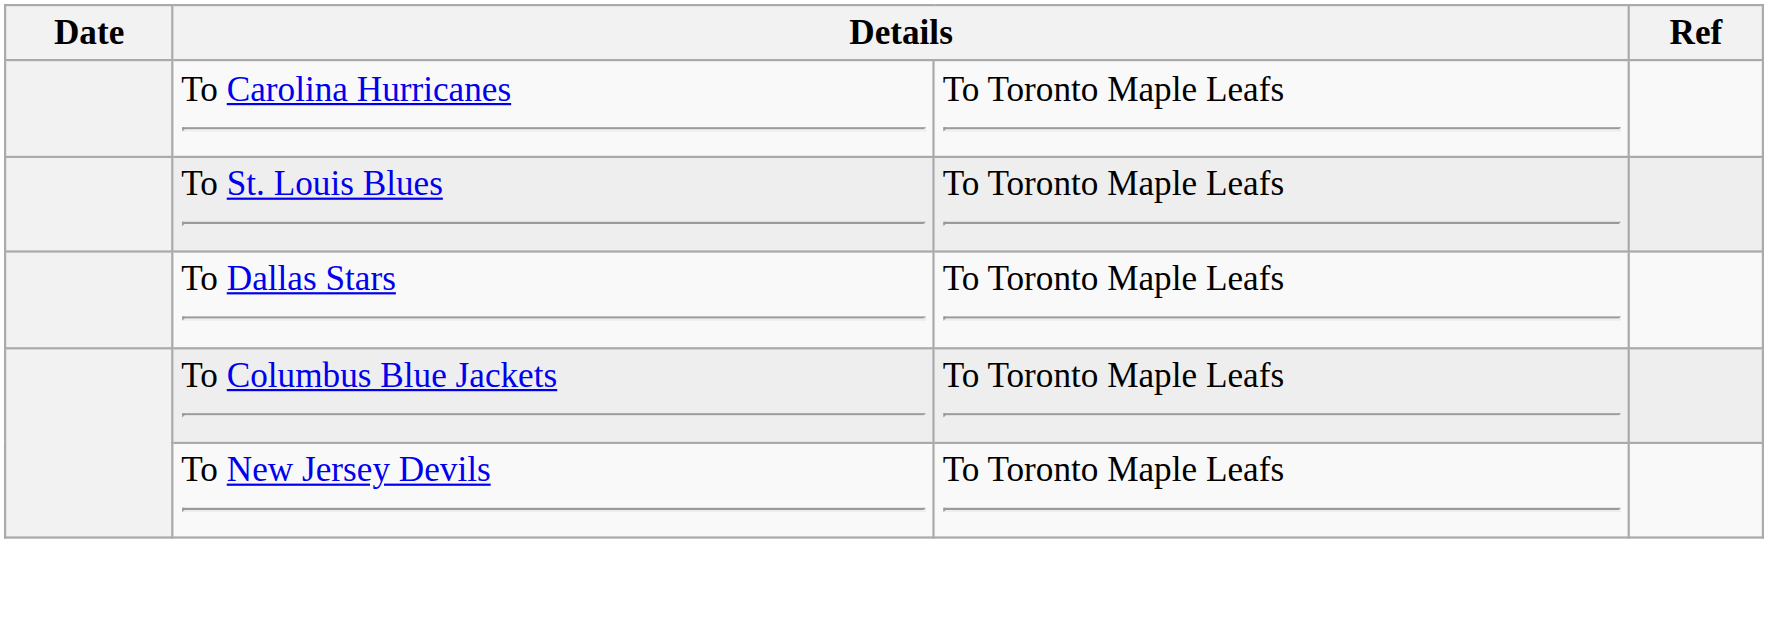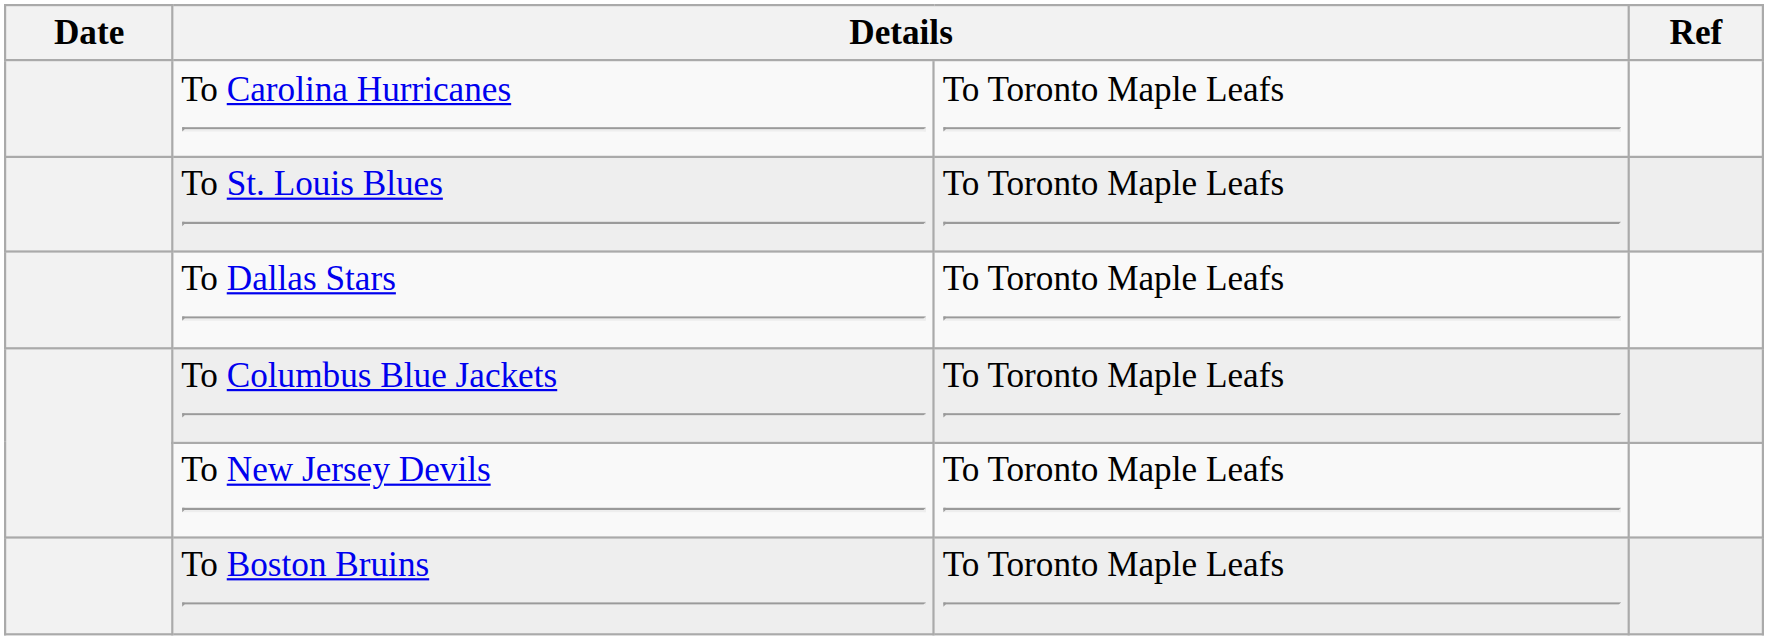 <table class="wikitable plainrowheaders" style="width: 50em;">
 <tr>
 <th scope="col">Date</th>
 <th scope="col" colspan="2">Details</th>
 <th scope="col">Ref</th>
 </tr>
 <tr>
 <th scope="row"></th>
 <td valign="top">To <a href='#'>Carolina Hurricanes</a><hr></td>
 <td valign="top">To Toronto Maple Leafs<hr></td>
 <td></td>
 </tr>
 <tr bgcolor="#eeeeee">
 <th scope="row"></th>
 <td valign="top">To <a href='#'>St. Louis Blues</a><hr></td>
 <td valign="top">To Toronto Maple Leafs<hr></td>
 <td></td>
 </tr>
 <tr>
 <th scope="row"></th>
 <td valign="top">To <a href='#'>Dallas Stars</a><hr></td>
 <td valign="top">To Toronto Maple Leafs<hr></td>
 <td></td>
 </tr>
 <tr bgcolor="#eeeeee">
 <th scope="row" rowspan=2></th>
 <td valign="top">To <a href='#'>Columbus Blue Jackets</a><hr></td>
 <td valign="top">To Toronto Maple Leafs<hr></td>
 <td></td>
 </tr>
 <tr>
 <td valign="top">To <a href='#'>New Jersey Devils</a><hr></td>
 <td valign="top">To Toronto Maple Leafs<hr></td>
 <td></td>
 </tr>
+<tr bgcolor="#eeeeee">
+<th scope="row"></th>
+<td valign="top">To <a href='#'>Boston Bruins</a><hr></td>
+<td valign="top">To Toronto Maple Leafs<hr></td>
+<td></td>
+</tr>
 </table>
